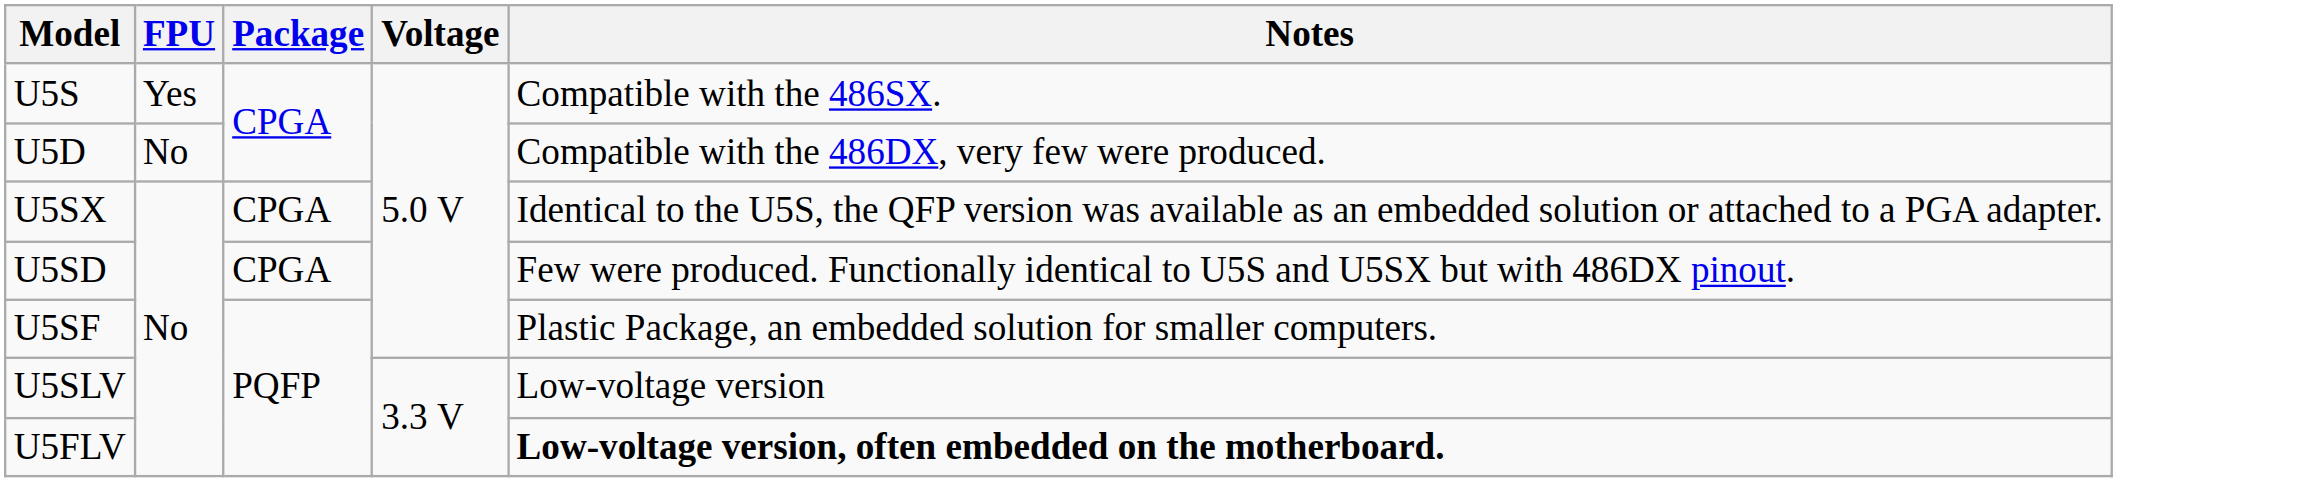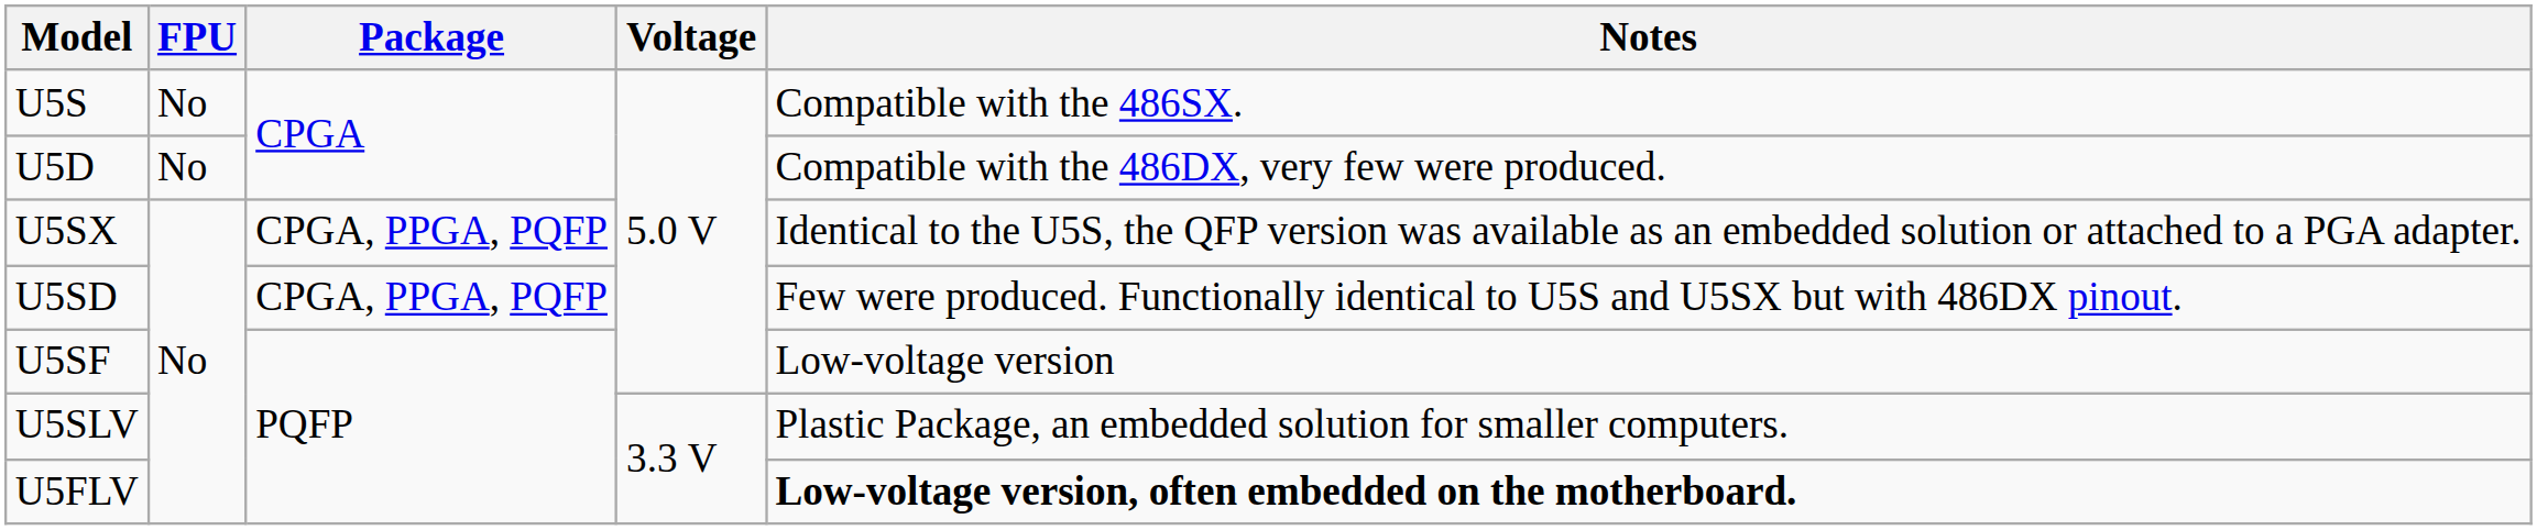 <table class="wikitable">
 <tr>
 <th>Model</th>
 <th><a href='#'>FPU</a></th>
 <th><a href='#'>Package</a></th>
 <th>Voltage</th>
 <th>Notes</th>
 </tr>
 <tr>
 <td>U5S</td>
-<td>Yes</td>
+<td>No</td>
 <td rowspan="2"><a href='#'>CPGA</a></td>
 <td rowspan="5">5.0 V</td>
 <td>Compatible with the <a href='#'>486SX</a>.</td>
 </tr>
 <tr>
 <td>U5D</td>
 <td>No</td>
 <td>Compatible with the <a href='#'>486DX</a>, very few were produced.</td>
 </tr>
 <tr>
 <td>U5SX</td>
 <td rowspan="5">No</td>
-<td>CPGA</td>
+<td>CPGA, <a href='#'>PPGA</a>, <a href='#'>PQFP</a></td>
 <td>Identical to the U5S, the QFP version was available as an embedded solution or attached to a PGA adapter.</td>
 </tr>
 <tr>
 <td>U5SD</td>
-<td>CPGA</td>
+<td>CPGA, <a href='#'>PPGA</a>, <a href='#'>PQFP</a></td>
 <td>Few were produced. Functionally identical to U5S and U5SX but with 486DX <a href='#'>pinout</a>.</td>
 </tr>
 <tr>
 <td>U5SF</td>
 <td rowspan="3">PQFP</td>
-<td>Plastic Package, an embedded solution for smaller computers.</td>
+<td>Low-voltage version</td>
 </tr>
 <tr>
 <td>U5SLV</td>
 <td rowspan="2">3.3 V</td>
-<td>Low-voltage version</td>
+<td>Plastic Package, an embedded solution for smaller computers.</td>
 </tr>
 <tr>
 <td>U5FLV</td>
 <td><strong>Low-voltage version, often embedded on the motherboard.</strong></td>
 </tr>
 </table>
